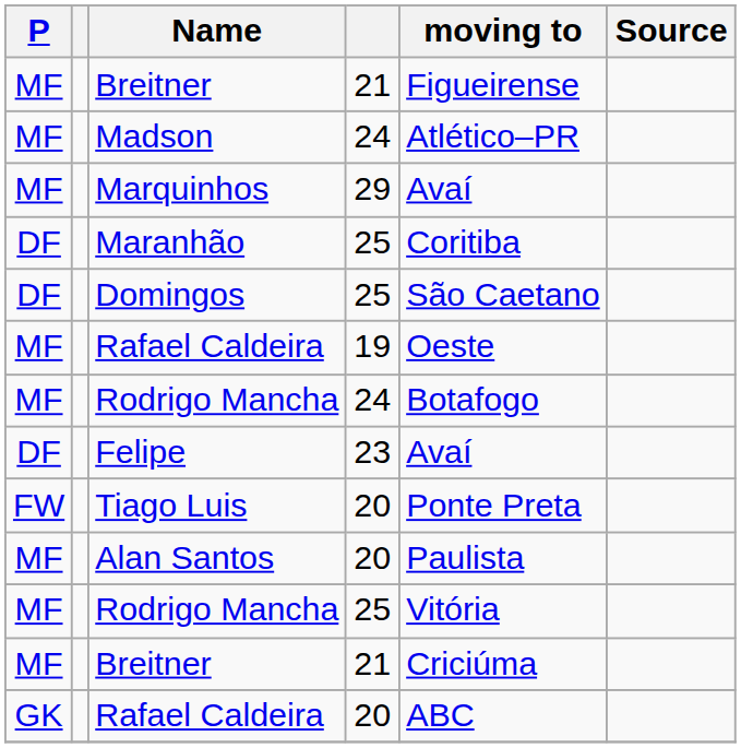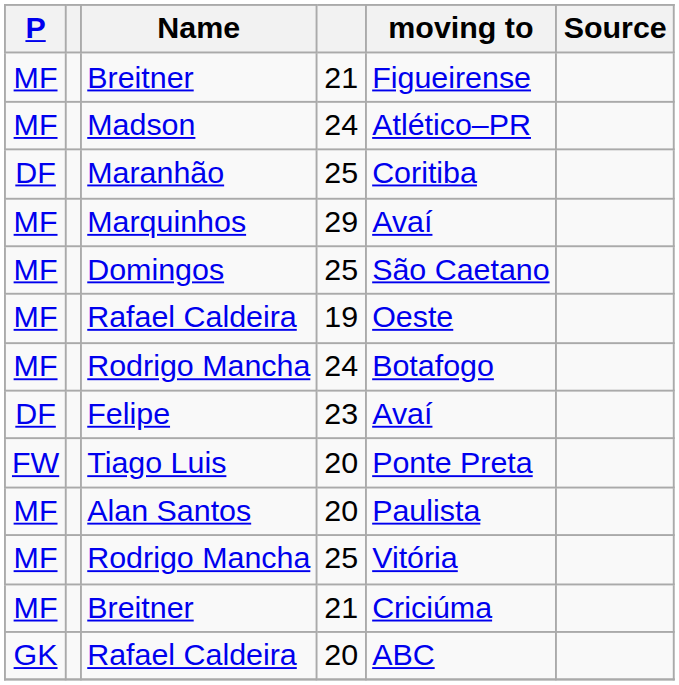 <table class="wikitable sortable" style="text-align:center;">
 <tr>
 <th><a href='#'>P</a></th>
 <th></th>
 <th>Name</th>
 <th></th>
 <th>moving to</th>
 <th>Source</th>
 </tr>
 <tr>
 <td><a href='#'>MF</a></td>
 <td></td>
 <td style="text-align:left;"><a href='#'>Breitner</a></td>
 <td>21</td>
 <td style="text-align:left;"><a href='#'>Figueirense</a></td>
 <td><small></small></td>
 </tr>
 <tr>
 <td><a href='#'>MF</a></td>
 <td></td>
 <td style="text-align:left;"><a href='#'>Madson</a></td>
 <td>24</td>
 <td style="text-align:left;"><a href='#'>Atlético–PR</a></td>
 <td><small></small></td>
 </tr>
 <tr>
+<td><a href='#'>DF</a></td>
+<td></td>
+<td style="text-align:left;"><a href='#'>Maranhão</a></td>
+<td>25</td>
+<td style="text-align:left;"><a href='#'>Coritiba</a></td>
+<td><small></small></td>
+</tr>
+<tr>
 <td><a href='#'>MF</a></td>
 <td></td>
 <td style="text-align:left;"><a href='#'>Marquinhos</a></td>
 <td>29</td>
 <td style="text-align:left;"><a href='#'>Avaí</a></td>
 <td><small></small></td>
 </tr>
 <tr>
-<td><a href='#'>DF</a></td>
-<td></td>
-<td style="text-align:left;"><a href='#'>Maranhão</a></td>
-<td>25</td>
-<td style="text-align:left;"><a href='#'>Coritiba</a></td>
-<td><small></small></td>
-</tr>
-<tr>
-<td><a href='#'>DF</a></td>
+<td><a href='#'>MF</a></td>
 <td></td>
 <td style="text-align:left;"><a href='#'>Domingos</a></td>
 <td>25</td>
 <td style="text-align:left;"><a href='#'>São Caetano</a></td>
 <td><small></small></td>
 </tr>
 <tr>
 <td><a href='#'>MF</a></td>
 <td></td>
 <td style="text-align:left;"><a href='#'>Rafael Caldeira</a></td>
 <td>19</td>
 <td style="text-align:left;"><a href='#'>Oeste</a></td>
 <td><small></small></td>
 </tr>
 <tr>
 <td><a href='#'>MF</a></td>
 <td></td>
 <td style="text-align:left;"><a href='#'>Rodrigo Mancha</a></td>
 <td>24</td>
 <td style="text-align:left;"><a href='#'>Botafogo</a></td>
 <td><small></small></td>
 </tr>
 <tr>
 <td><a href='#'>DF</a></td>
 <td></td>
 <td style="text-align:left;"><a href='#'>Felipe</a></td>
 <td>23</td>
 <td style="text-align:left;"><a href='#'>Avaí</a></td>
 <td><small></small></td>
 </tr>
 <tr>
 <td><a href='#'>FW</a></td>
 <td></td>
 <td style="text-align:left;"><a href='#'>Tiago Luis</a></td>
 <td>20</td>
 <td style="text-align:left;"><a href='#'>Ponte Preta</a></td>
 <td><small></small></td>
 </tr>
 <tr>
 <td><a href='#'>MF</a></td>
 <td></td>
 <td style="text-align:left;"><a href='#'>Alan Santos</a></td>
 <td>20</td>
 <td style="text-align:left;"><a href='#'>Paulista</a></td>
 <td><small></small></td>
 </tr>
 <tr>
 <td><a href='#'>MF</a></td>
 <td></td>
 <td style="text-align:left;"><a href='#'>Rodrigo Mancha</a></td>
 <td>25</td>
 <td style="text-align:left;"><a href='#'>Vitória</a></td>
 <td><small></small></td>
 </tr>
 <tr>
 <td><a href='#'>MF</a></td>
 <td></td>
 <td style="text-align:left;"><a href='#'>Breitner</a></td>
 <td>21</td>
 <td style="text-align:left;"><a href='#'>Criciúma</a></td>
 <td><small></small></td>
 </tr>
 <tr>
 <td><a href='#'>GK</a></td>
 <td></td>
 <td style="text-align:left;"><a href='#'>Rafael Caldeira</a></td>
 <td>20</td>
 <td style="text-align:left;"><a href='#'>ABC</a></td>
 <td><small></small></td>
 </tr>
 <tr>
 </tr>
 </table>
